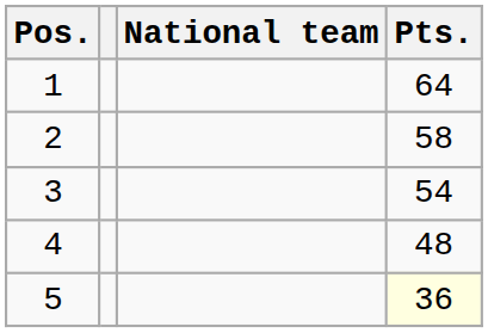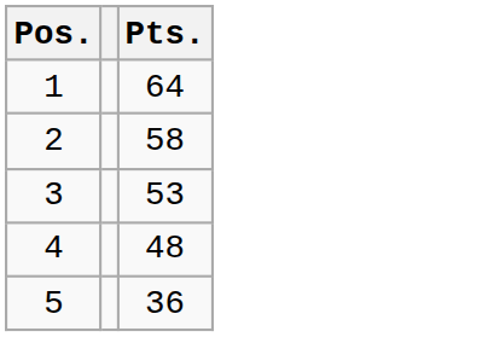 <table class=wikitable>
 <tr>
 <th>Pos.</th>
 <th></th>
-<th>National team</th>
 <th>Pts.</th>
 </tr>
 <tr align=center >
 <td>1</td>
 <td></td>
-<td align=left></td>
 <td>64</td>
 </tr>
 <tr align=center >
 <td>2</td>
 <td></td>
-<td align=left></td>
 <td>58</td>
 </tr>
 <tr align=center >
 <td>3</td>
 <td></td>
-<td align=left></td>
-<td>54</td>
+<td>53</td>
 </tr>
 <tr align=center>
 <td>4</td>
 <td></td>
-<td align=left></td>
 <td>48</td>
 </tr>
 <tr align=center>
 <td>5</td>
 <td></td>
-<td align=left></td>
-<td style="background: lightyellow;">36</td>
+<td>36</td>
 </tr>
 </table>
